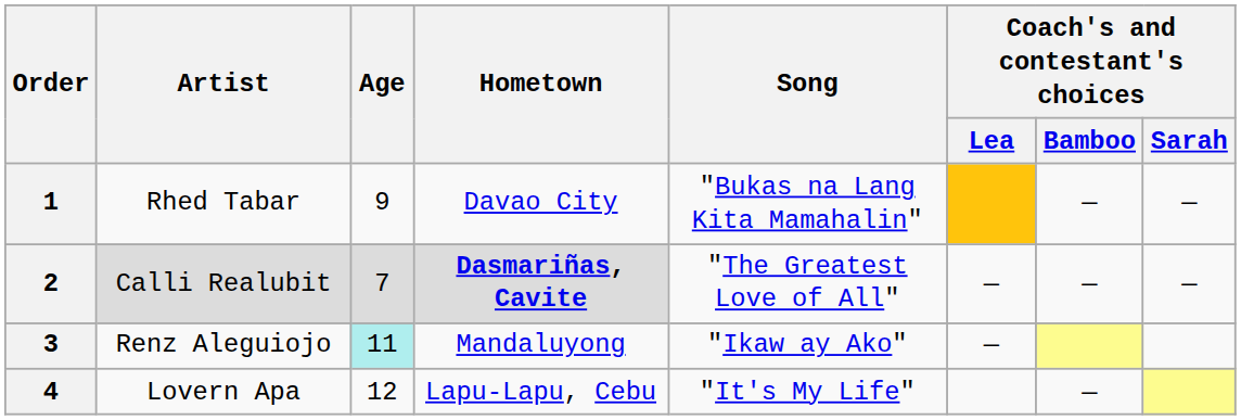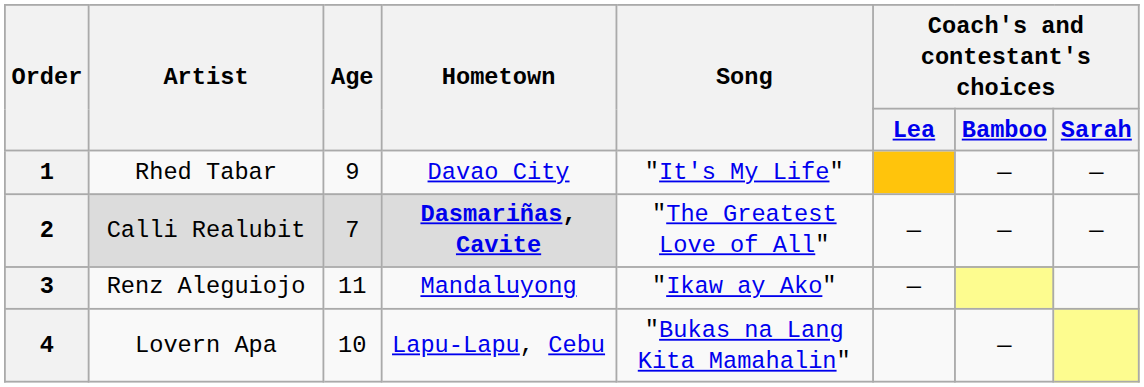 <table class="wikitable" style="text-align:center; line-height:17px; width:100%;">
 <tr>
 <th rowspan="2" scope="col" width="05%">Order</th>
 <th rowspan="2" scope="col" width="20%">Artist</th>
 <th rowspan="2" scope="col" width="05%">Age</th>
 <th rowspan="2" scope="col" width="20%">Hometown</th>
 <th rowspan="2" scope="col" width="22%">Song</th>
 <th colspan="3" scope="col" width="28%">Coach's and contestant's choices</th>
 </tr>
 <tr>
 <th width="07%"><a href='#'>Lea</a></th>
 <th width="07%"><a href='#'>Bamboo</a></th>
 <th width="07%"><a href='#'>Sarah</a></th>
 </tr>
 <tr>
 <th>1</th>
 <td>Rhed Tabar</td>
 <td>9</td>
 <td><a href='#'>Davao City</a></td>
-<td>"<a href='#'>Bukas na Lang Kita Mamahalin</a>"</td>
+<td>"<a href='#'>It's My Life</a>"</td>
 <td style="background:#FFC40C;"><strong></strong></td>
 <td>—</td>
 <td>—</td>
 </tr>
 <tr>
 <th>2</th>
 <td style="background:#DCDCDC;">Calli Realubit</td>
 <td style="background:#DCDCDC;">7</td>
 <td style="background:#DCDCDC;"><strong><a href='#'>Dasmariñas</a>, <a href='#'>Cavite</a></strong></td>
 <td>"<a href='#'>The Greatest Love of All</a>"</td>
 <td>—</td>
 <td>—</td>
 <td>—</td>
 </tr>
 <tr>
 <th>3</th>
 <td>Renz Aleguiojo</td>
-<td style="background: paleturquoise;">11</td>
+<td>11</td>
 <td><a href='#'>Mandaluyong</a></td>
 <td>"<a href='#'>Ikaw ay Ako</a>"</td>
 <td>—</td>
 <td style="background:#fdfc8f;"><strong></strong></td>
 <td><strong></strong></td>
 </tr>
 <tr>
 <th>4</th>
 <td>Lovern Apa</td>
-<td>12</td>
+<td>10</td>
 <td><a href='#'>Lapu-Lapu</a>, <a href='#'>Cebu</a></td>
-<td>"<a href='#'>It's My Life</a>"</td>
+<td>"<a href='#'>Bukas na Lang Kita Mamahalin</a>"</td>
 <td><strong></strong></td>
 <td>—</td>
 <td style="background:#fdfc8f;"><strong></strong></td>
 </tr>
 </table>
